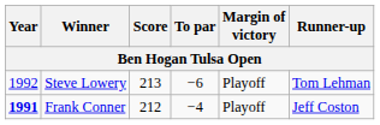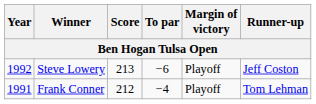 <table class="wikitable" style="font-size:95%">
 <tr>
 <th>Year</th>
 <th>Winner</th>
 <th>Score</th>
 <th>To par</th>
 <th>Margin of<br>victory</th>
 <th>Runner-up</th>
 </tr>
 <tr>
 <th colspan=6>Ben Hogan Tulsa Open</th>
 </tr>
 <tr>
 <td><a href='#'>1992</a></td>
 <td> <a href='#'>Steve Lowery</a></td>
 <td align="center">213</td>
 <td align=center>−6</td>
 <td>Playoff</td>
-<td> <a href='#'>Tom Lehman</a></td>
+<td> <a href='#'>Jeff Coston</a></td>
 </tr>
 <tr>
-<td><strong><a href='#'>1991</a></strong></td>
+<td><a href='#'>1991</a></td>
 <td> <a href='#'>Frank Conner</a></td>
 <td align="center">212</td>
 <td align=center>−4</td>
 <td>Playoff</td>
-<td> <a href='#'>Jeff Coston</a></td>
+<td> <a href='#'>Tom Lehman</a></td>
 </tr>
 </table>
